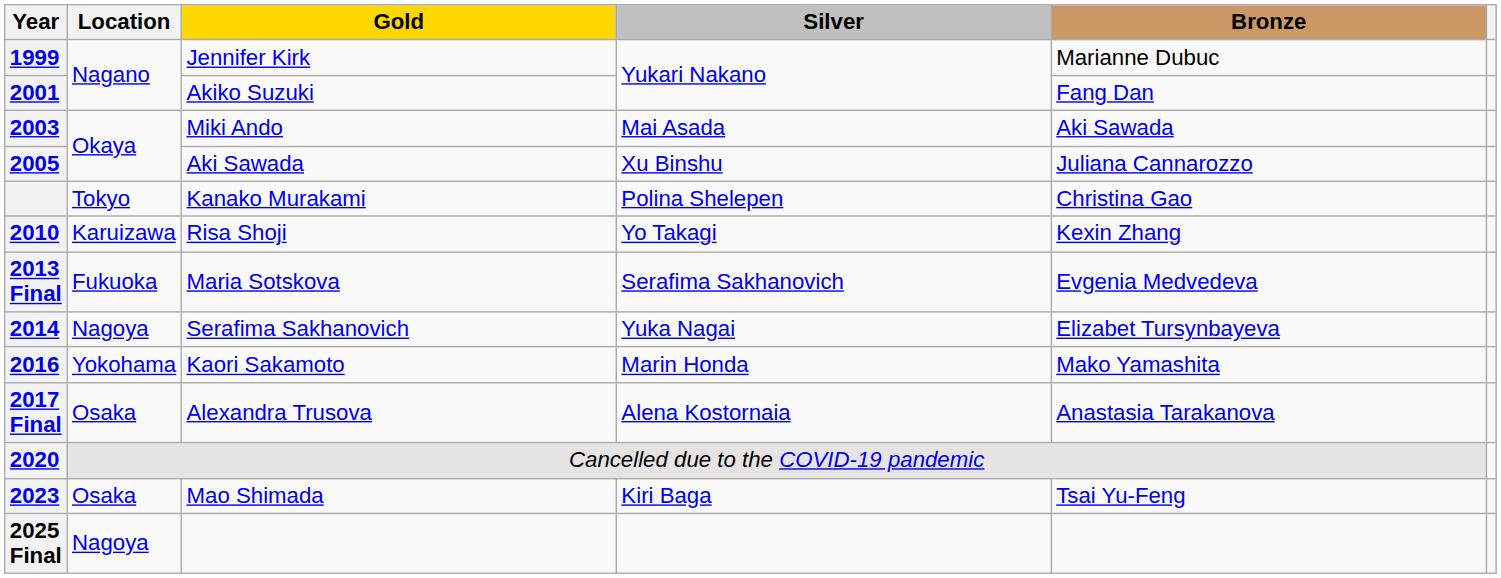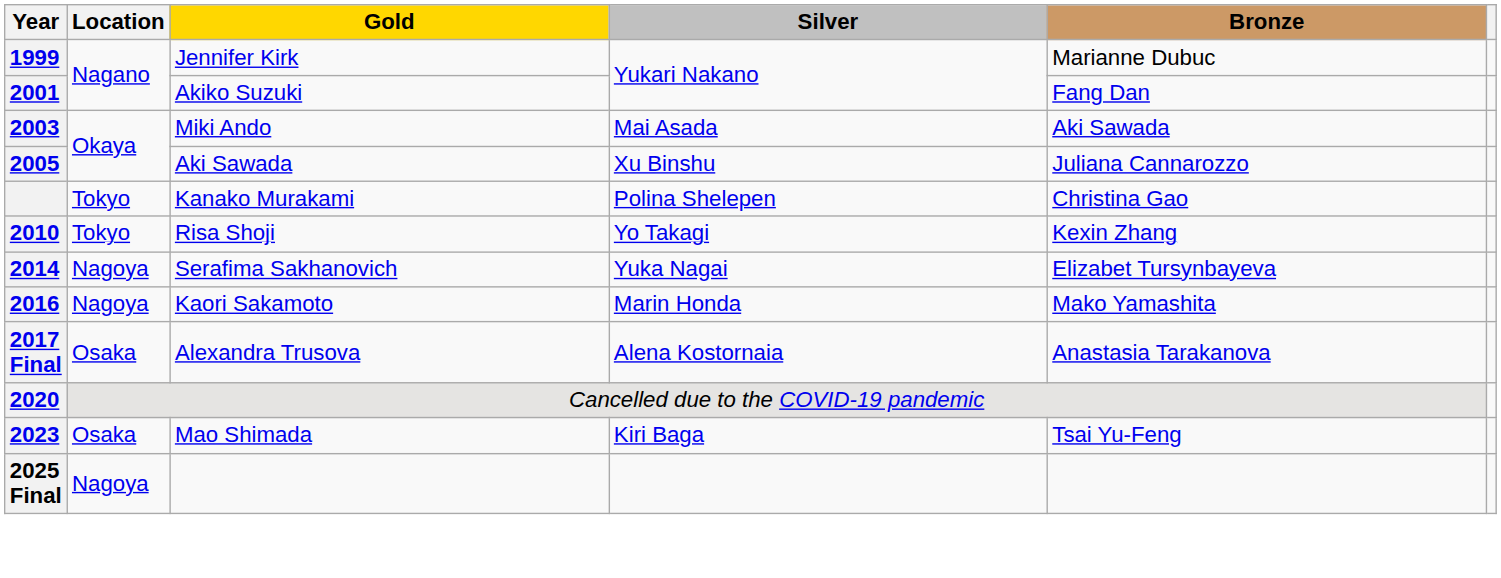 <table class="wikitable unsortable" style="text-align:left; width:85%">
 <tr>
 <th scope="col" style="text-align:center">Year</th>
 <th scope="col" style="text-align:center">Location</th>
 <td scope="col" style="text-align:center; width:30%; background:gold"><strong>Gold</strong></td>
 <td scope="col" style="text-align:center; width:30%; background:silver"><strong>Silver</strong></td>
 <td scope="col" style="text-align:center; width:30%; background:#c96"><strong>Bronze</strong></td>
 <th scope="col" style="text-align:center"></th>
 </tr>
 <tr>
 <th scope="row" style="text-align:left"><a href='#'>1999</a></th>
 <td rowspan="2"><a href='#'>Nagano</a></td>
 <td> <a href='#'>Jennifer Kirk</a></td>
 <td rowspan="2"> <a href='#'>Yukari Nakano</a></td>
 <td> Marianne Dubuc</td>
 <td></td>
 </tr>
 <tr>
 <th scope="row" style="text-align:left"><a href='#'>2001</a></th>
 <td> <a href='#'>Akiko Suzuki</a></td>
 <td> <a href='#'>Fang Dan</a></td>
 <td></td>
 </tr>
 <tr>
 <th scope="row" style="text-align:left"><a href='#'>2003</a></th>
 <td rowspan="2"><a href='#'>Okaya</a></td>
 <td> <a href='#'>Miki Ando</a></td>
 <td> <a href='#'>Mai Asada</a></td>
 <td> <a href='#'>Aki Sawada</a></td>
 <td></td>
 </tr>
 <tr>
 <th scope="row" style="text-align:left"><a href='#'>2005</a></th>
 <td> <a href='#'>Aki Sawada</a></td>
 <td> <a href='#'>Xu Binshu</a></td>
 <td> <a href='#'>Juliana Cannarozzo</a></td>
 <td></td>
 </tr>
 <tr>
 <th scope="row" style="text-align:left"></th>
 <td><a href='#'>Tokyo</a></td>
 <td> <a href='#'>Kanako Murakami</a></td>
 <td> <a href='#'>Polina Shelepen</a></td>
 <td> <a href='#'>Christina Gao</a></td>
 <td></td>
 </tr>
 <tr>
 <th scope="row" style="text-align:left"><a href='#'>2010</a></th>
-<td><a href='#'>Karuizawa</a></td>
+<td><a href='#'>Tokyo</a></td>
 <td> <a href='#'>Risa Shoji</a></td>
 <td> <a href='#'>Yo Takagi</a></td>
 <td> <a href='#'>Kexin Zhang</a></td>
-<td></td>
-</tr>
-<tr>
-<th scope="row" style="text-align:left"><a href='#'>2013 Final</a></th>
-<td><a href='#'>Fukuoka</a></td>
-<td> <a href='#'>Maria Sotskova</a></td>
-<td> <a href='#'>Serafima Sakhanovich</a></td>
-<td> <a href='#'>Evgenia Medvedeva</a></td>
 <td></td>
 </tr>
 <tr>
 <th scope="row" style="text-align:left"><a href='#'>2014</a></th>
 <td><a href='#'>Nagoya</a></td>
 <td> <a href='#'>Serafima Sakhanovich</a></td>
 <td> <a href='#'>Yuka Nagai</a></td>
 <td> <a href='#'>Elizabet Tursynbayeva</a></td>
 <td></td>
 </tr>
 <tr>
 <th scope="row" style="text-align:left"><a href='#'>2016</a></th>
-<td><a href='#'>Yokohama</a></td>
+<td><a href='#'>Nagoya</a></td>
 <td> <a href='#'>Kaori Sakamoto</a></td>
 <td> <a href='#'>Marin Honda</a></td>
 <td> <a href='#'>Mako Yamashita</a></td>
 <td></td>
 </tr>
 <tr>
 <th scope="row" style="text-align:left"><a href='#'>2017 Final</a></th>
 <td><a href='#'>Osaka</a></td>
 <td> <a href='#'>Alexandra Trusova</a></td>
 <td> <a href='#'>Alena Kostornaia</a></td>
 <td> <a href='#'>Anastasia Tarakanova</a></td>
 <td></td>
 </tr>
 <tr>
 <th scope="row" style="text-align:left"><a href='#'>2020</a></th>
 <td colspan="4" align="center" bgcolor="e5e4e2"><em>Cancelled due to the <a href='#'>COVID-19 pandemic</a></em></td>
 <td></td>
 </tr>
 <tr>
 <th scope="row" style="text-align:left"><a href='#'>2023</a></th>
 <td><a href='#'>Osaka</a></td>
 <td> <a href='#'>Mao Shimada</a></td>
 <td> <a href='#'>Kiri Baga</a></td>
 <td> <a href='#'>Tsai Yu-Feng</a></td>
 <td></td>
 </tr>
 <tr>
 <th scope="row" style="text-align:left">2025 Final</th>
 <td><a href='#'>Nagoya</a></td>
 <td></td>
 <td></td>
 <td></td>
 <td></td>
 </tr>
 </table>
